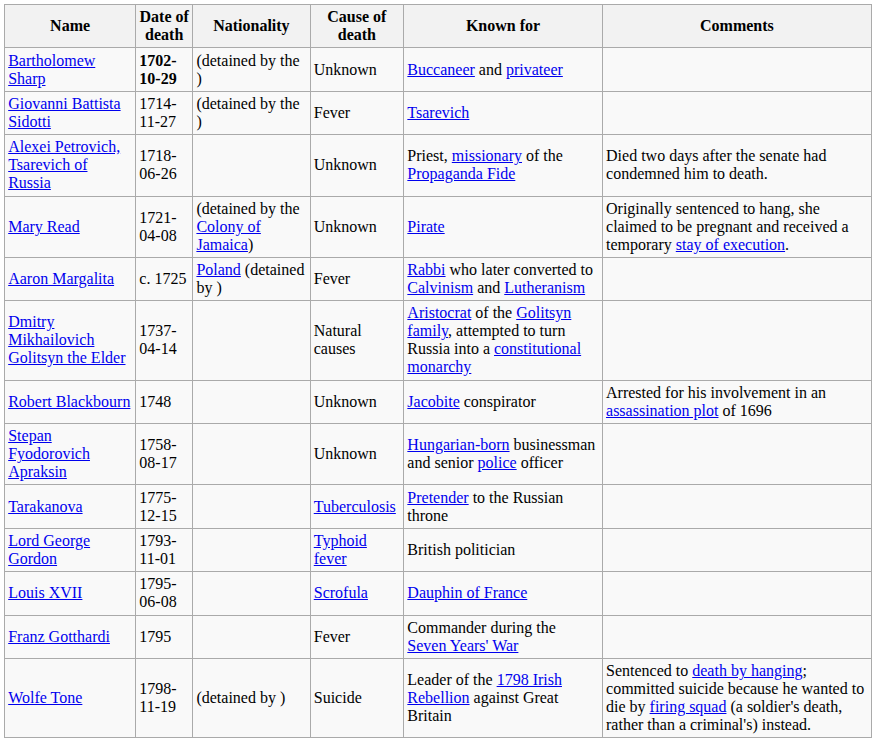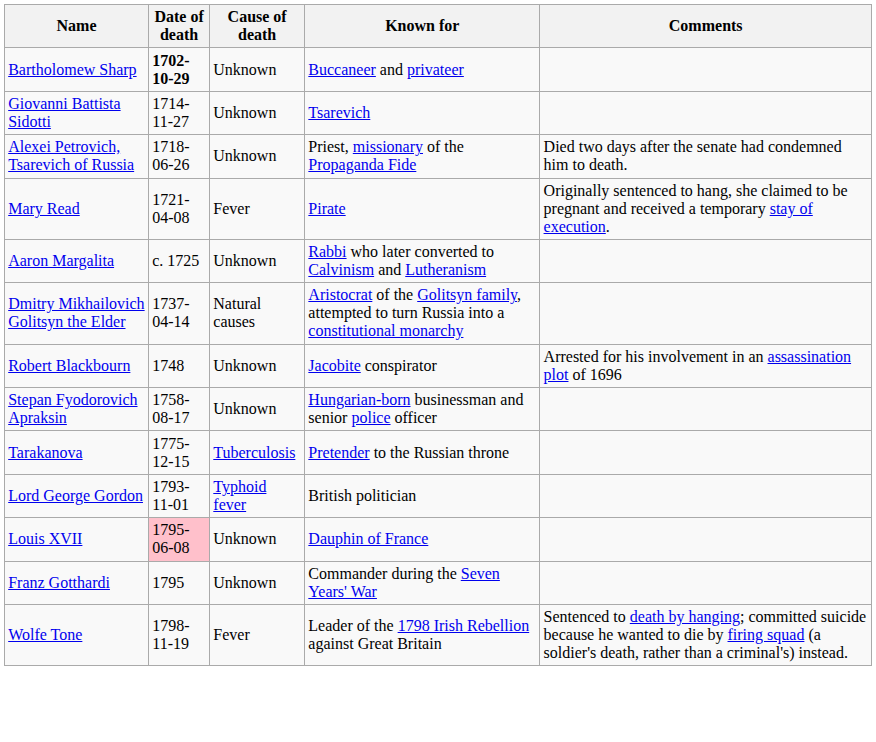 <table class="wikitable sortable">
 <tr>
 <th>Name</th>
 <th>Date of death</th>
-<th>Nationality</th>
 <th>Cause of death</th>
 <th>Known for</th>
 <th>Comments</th>
 </tr>
 <tr>
 <td><a href='#'>Bartholomew Sharp</a></td>
 <td><strong>1702-10-29</strong></td>
-<td> (detained by the )</td>
 <td>Unknown</td>
 <td><a href='#'>Buccaneer</a> and <a href='#'>privateer</a></td>
 <td></td>
 </tr>
 <tr>
 <td><a href='#'>Giovanni Battista Sidotti</a></td>
 <td>1714-11-27</td>
-<td> (detained by the )</td>
-<td>Fever</td>
+<td>Unknown</td>
 <td><a href='#'>Tsarevich</a></td>
 <td></td>
 </tr>
 <tr>
 <td><a href='#'>Alexei Petrovich, Tsarevich of Russia</a></td>
 <td>1718-06-26</td>
-<td></td>
 <td>Unknown</td>
 <td>Priest, <a href='#'>missionary</a> of the <a href='#'>Propaganda Fide</a></td>
 <td>Died two days after the senate had condemned him to death.</td>
 </tr>
 <tr>
 <td><a href='#'>Mary Read</a></td>
 <td>1721-04-08</td>
-<td> (detained by the <a href='#'>Colony of Jamaica</a>)</td>
-<td>Unknown</td>
+<td>Fever</td>
 <td><a href='#'>Pirate</a></td>
 <td>Originally sentenced to hang, she claimed to be pregnant and received a temporary <a href='#'>stay of execution</a>.</td>
 </tr>
 <tr>
 <td><a href='#'>Aaron Margalita</a></td>
 <td>c. 1725</td>
-<td><a href='#'>Poland</a> (detained by )</td>
-<td>Fever</td>
+<td>Unknown</td>
 <td><a href='#'>Rabbi</a> who later converted to <a href='#'>Calvinism</a> and <a href='#'>Lutheranism</a></td>
 <td></td>
 </tr>
 <tr>
 <td><a href='#'>Dmitry Mikhailovich Golitsyn the Elder</a></td>
 <td>1737-04-14</td>
-<td></td>
 <td>Natural causes</td>
 <td><a href='#'>Aristocrat</a> of the <a href='#'>Golitsyn family</a>, attempted to turn Russia into a <a href='#'>constitutional monarchy</a></td>
 <td></td>
 </tr>
 <tr>
 <td><a href='#'>Robert Blackbourn</a></td>
 <td>1748</td>
-<td></td>
 <td>Unknown</td>
 <td><a href='#'>Jacobite</a> conspirator</td>
 <td>Arrested for his involvement in an <a href='#'>assassination plot</a> of 1696</td>
 </tr>
 <tr>
 <td><a href='#'>Stepan Fyodorovich Apraksin</a></td>
 <td>1758-08-17</td>
-<td></td>
 <td>Unknown</td>
 <td><a href='#'>Hungarian-born</a> businessman and senior <a href='#'>police</a> officer</td>
 <td></td>
 </tr>
 <tr>
 <td><a href='#'>Tarakanova</a></td>
 <td>1775-12-15</td>
-<td></td>
 <td><a href='#'>Tuberculosis</a></td>
 <td><a href='#'>Pretender</a> to the Russian throne</td>
 <td></td>
 </tr>
 <tr>
 <td><a href='#'>Lord George Gordon</a></td>
 <td>1793-11-01</td>
-<td></td>
 <td><a href='#'>Typhoid fever</a></td>
 <td>British politician</td>
 <td></td>
 </tr>
 <tr>
 <td><a href='#'>Louis XVII</a></td>
-<td>1795-06-08</td>
-<td></td>
-<td><a href='#'>Scrofula</a></td>
+<td style="background: pink;">1795-06-08</td>
+<td>Unknown</td>
 <td><a href='#'>Dauphin of France</a></td>
 <td></td>
 </tr>
 <tr>
 <td><a href='#'>Franz Gotthardi</a></td>
 <td>1795</td>
-<td></td>
-<td>Fever</td>
+<td>Unknown</td>
 <td>Commander during the <a href='#'>Seven Years' War</a></td>
 <td></td>
 </tr>
 <tr>
 <td><a href='#'>Wolfe Tone</a></td>
 <td>1798-11-19</td>
-<td> (detained by )</td>
-<td>Suicide</td>
+<td>Fever</td>
 <td>Leader of the <a href='#'>1798 Irish Rebellion</a> against Great Britain</td>
 <td>Sentenced to <a href='#'>death by hanging</a>; committed suicide because he wanted to die by <a href='#'>firing squad</a> (a soldier's death, rather than a criminal's) instead.</td>
 </tr>
 </table>
